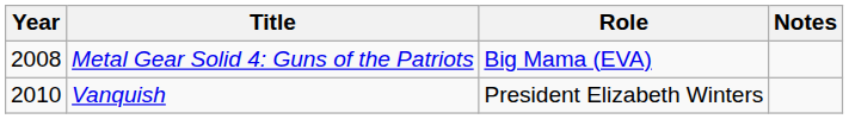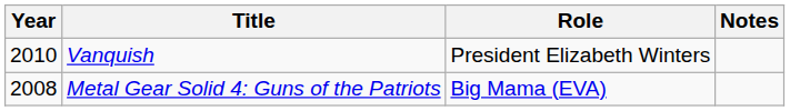 <table class="wikitable sortable">
 <tr>
 <th>Year</th>
 <th>Title</th>
 <th>Role</th>
 <th class="unsortable">Notes</th>
 </tr>
 <tr>
+<td>2010</td>
+<td><em><a href='#'>Vanquish</a></em></td>
+<td>President Elizabeth Winters</td>
+<td></td>
+</tr>
+<tr>
 <td>2008</td>
 <td><em><a href='#'>Metal Gear Solid 4: Guns of the Patriots</a></em></td>
 <td><a href='#'>Big Mama (EVA)</a></td>
 <td></td>
 </tr>
-<tr>
-<td>2010</td>
-<td><em><a href='#'>Vanquish</a></em></td>
-<td>President Elizabeth Winters</td>
-<td></td>
-</tr>
 </table>
